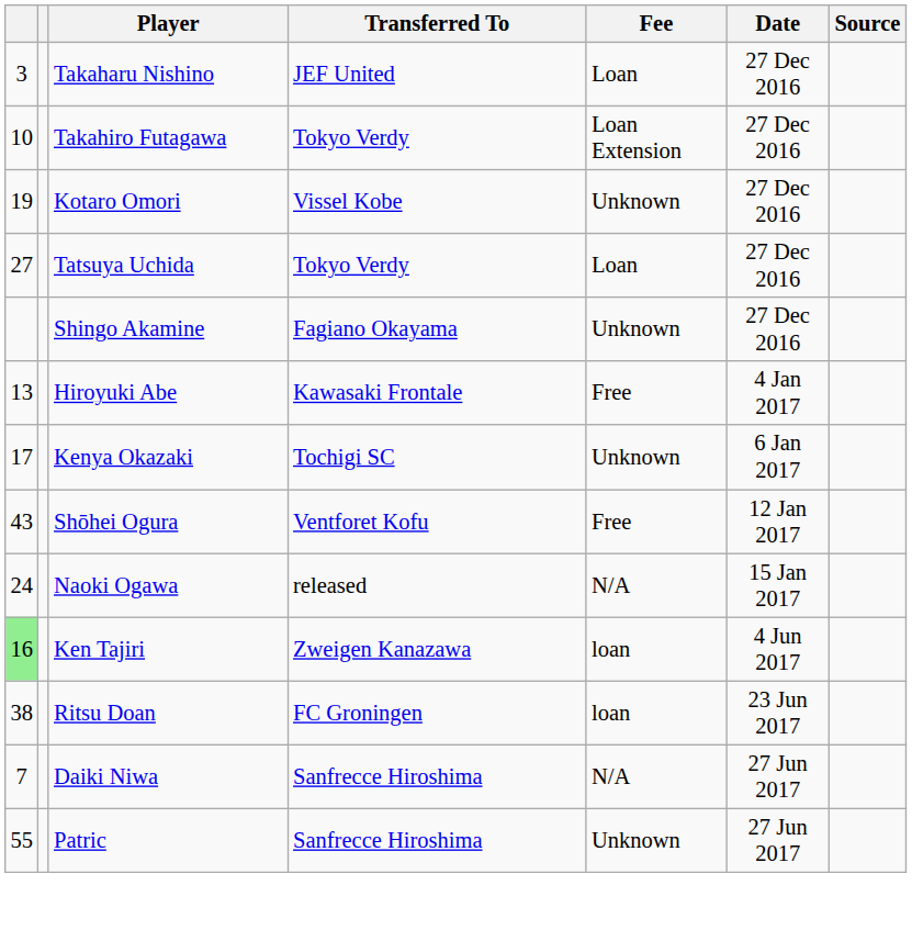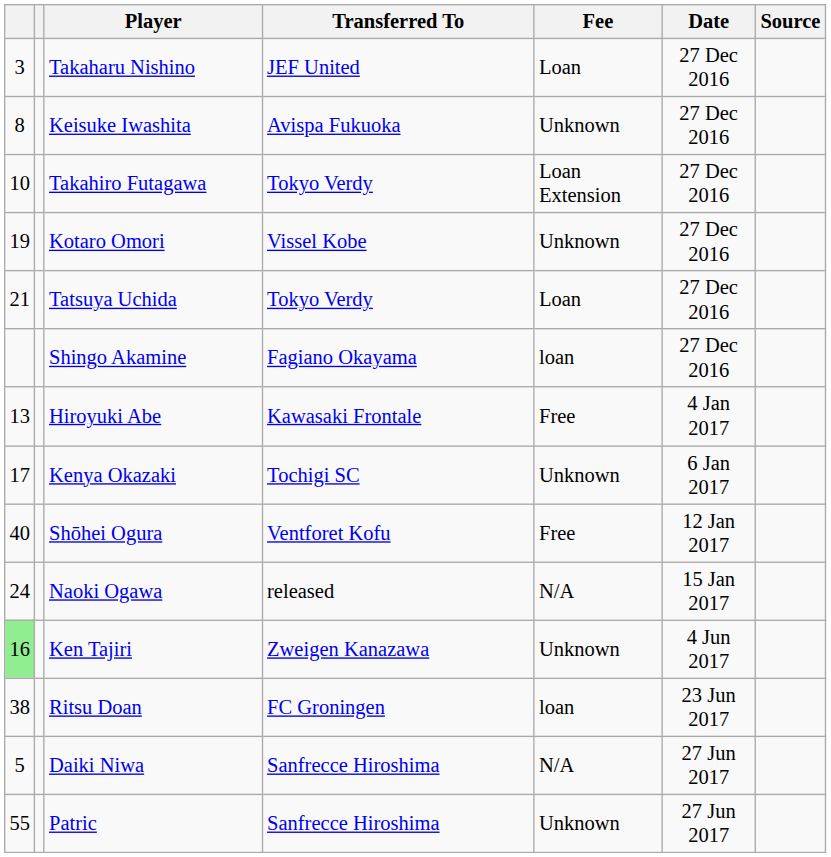 <table class="wikitable plainrowheaders sortable" style="font-size:95%">
 <tr>
 <th></th>
 <th></th>
 <th scope="col" style="width:200px;">Player</th>
 <th scope="col" style="width:250px;">Transferred To</th>
 <th scope="col" style="width:100px;">Fee</th>
 <th scope="col" style="width:78px;">Date</th>
 <th>Source</th>
 </tr>
 <tr>
 <td align=center>3</td>
 <td align=center></td>
 <td> <a href='#'>Takaharu Nishino</a></td>
 <td> <a href='#'>JEF United</a></td>
 <td align=left>Loan</td>
+<td align=center>27 Dec 2016</td>
+<td align=center></td>
+</tr>
+<tr>
+<td align=center>8</td>
+<td align=center></td>
+<td> <a href='#'>Keisuke Iwashita</a></td>
+<td> <a href='#'>Avispa Fukuoka</a></td>
+<td align=left>Unknown</td>
 <td align=center>27 Dec 2016</td>
 <td align=center></td>
 </tr>
 <tr>
 <td align=center>10</td>
 <td align=center></td>
 <td> <a href='#'>Takahiro Futagawa</a></td>
 <td> <a href='#'>Tokyo Verdy</a></td>
 <td align=left>Loan Extension</td>
 <td align=center>27 Dec 2016</td>
 <td align=center></td>
 </tr>
 <tr>
 <td align=center>19</td>
 <td align=center></td>
 <td> <a href='#'>Kotaro Omori</a></td>
 <td> <a href='#'>Vissel Kobe</a></td>
 <td align=left>Unknown</td>
 <td align=center>27 Dec 2016</td>
 <td align=center></td>
 </tr>
 <tr>
-<td align=center>27</td>
+<td align=center>21</td>
 <td align=center></td>
 <td> <a href='#'>Tatsuya Uchida</a></td>
 <td> <a href='#'>Tokyo Verdy</a></td>
 <td align=left>Loan</td>
 <td align=center>27 Dec 2016</td>
 <td align=center></td>
 </tr>
 <tr>
 <td align=center></td>
 <td align=center></td>
 <td> <a href='#'>Shingo Akamine</a></td>
 <td> <a href='#'>Fagiano Okayama</a></td>
-<td align=left>Unknown</td>
+<td align=left>loan</td>
 <td align=center>27 Dec 2016</td>
 <td align=center></td>
 </tr>
 <tr>
 <td align=center>13</td>
 <td align=center></td>
 <td> <a href='#'>Hiroyuki Abe</a></td>
 <td> <a href='#'>Kawasaki Frontale</a></td>
 <td align=left>Free</td>
 <td align=center>4 Jan 2017</td>
 <td align=center></td>
 </tr>
 <tr>
 <td align=center>17</td>
 <td align=center></td>
 <td> <a href='#'>Kenya Okazaki</a></td>
 <td> <a href='#'>Tochigi SC</a></td>
 <td align=left>Unknown</td>
 <td align=center>6 Jan 2017</td>
 <td align=center></td>
 </tr>
 <tr>
-<td align=center>43</td>
+<td align=center>40</td>
 <td align=center></td>
 <td> <a href='#'>Shōhei Ogura</a></td>
 <td> <a href='#'>Ventforet Kofu</a></td>
 <td align=left>Free</td>
 <td align=center>12 Jan 2017</td>
 <td align=center></td>
 </tr>
 <tr>
 <td align=center>24</td>
 <td align=center></td>
 <td> <a href='#'>Naoki Ogawa</a></td>
 <td>released</td>
 <td align=left>N/A</td>
 <td align=center>15 Jan 2017</td>
 <td align=center></td>
 </tr>
 <tr>
 <td align=center style="background: lightgreen;">16</td>
 <td align=center></td>
 <td> <a href='#'>Ken Tajiri</a></td>
 <td> <a href='#'>Zweigen Kanazawa</a></td>
-<td align=left>loan</td>
+<td align=left>Unknown</td>
 <td align=center>4 Jun 2017</td>
 <td align=center></td>
 </tr>
 <tr>
 <td align=center>38</td>
 <td align=center></td>
 <td> <a href='#'>Ritsu Doan</a></td>
 <td> <a href='#'>FC Groningen</a></td>
 <td align=left>loan</td>
 <td align=center>23 Jun 2017</td>
 <td align=center></td>
 </tr>
 <tr>
-<td align=center>7</td>
+<td align=center>5</td>
 <td align=center></td>
 <td> <a href='#'>Daiki Niwa</a></td>
 <td> <a href='#'>Sanfrecce Hiroshima</a></td>
 <td align=left>N/A</td>
 <td align=center>27 Jun 2017</td>
 <td align=center></td>
 </tr>
 <tr>
 <td align=center>55</td>
 <td align=center></td>
 <td> <a href='#'>Patric</a></td>
 <td> <a href='#'>Sanfrecce Hiroshima</a></td>
 <td align=left>Unknown</td>
 <td align=center>27 Jun 2017</td>
 <td align=center></td>
 </tr>
 </table>
